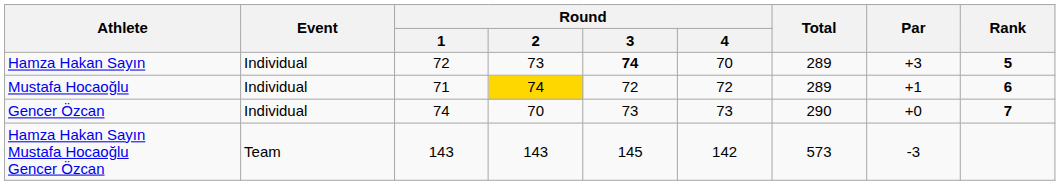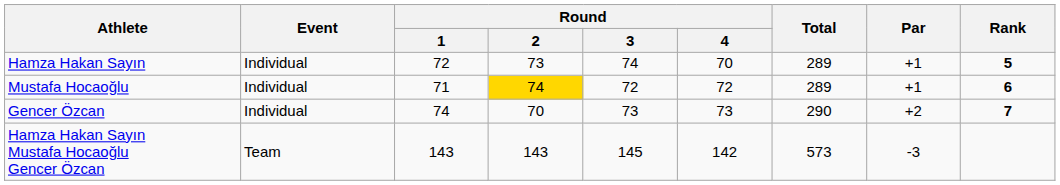 <table class="wikitable" width="80%" style="text-align:center; font-size:90%">
 <tr>
 <th rowspan="2" width="20%">Athlete</th>
 <th rowspan="2" width="13%">Event</th>
 <th colspan="4">Round</th>
 <th rowspan="2" width="8%">Total</th>
 <th rowspan="2" width="8%">Par</th>
 <th rowspan="2" width="8%">Rank</th>
 </tr>
 <tr>
 <th width="8%">1</th>
 <th width="8%">2</th>
 <th width="8%">3</th>
 <th width="8%">4</th>
 </tr>
 <tr>
 <td align="left"><a href='#'>Hamza Hakan Sayın</a></td>
 <td align="left">Individual</td>
 <td>72</td>
 <td>73</td>
-<td><strong>74</strong></td>
+<td>74</td>
 <td>70</td>
 <td>289</td>
-<td align=center>+3</td>
+<td align=center>+1</td>
 <td><strong>5</strong></td>
 </tr>
 <tr>
 <td align="left"><a href='#'>Mustafa Hocaoğlu</a></td>
 <td align="left">Individual</td>
 <td>71</td>
 <td style="background: gold;">74</td>
 <td>72</td>
 <td>72</td>
 <td>289</td>
 <td align=center>+1</td>
 <td><strong>6</strong></td>
 </tr>
 <tr>
 <td align="left"><a href='#'>Gencer Özcan</a></td>
 <td align="left">Individual</td>
 <td>74</td>
 <td>70</td>
 <td>73</td>
 <td>73</td>
 <td>290</td>
-<td align=center>+0</td>
+<td align=center>+2</td>
 <td><strong>7</strong></td>
 </tr>
 <tr>
 <td align="left"><a href='#'>Hamza Hakan Sayın</a><br><a href='#'>Mustafa Hocaoğlu</a><br><a href='#'>Gencer Özcan</a></td>
 <td align="left">Team</td>
 <td>143</td>
 <td>143</td>
 <td>145</td>
 <td>142</td>
 <td>573</td>
 <td align=center>-3</td>
 <td></td>
 </tr>
 </table>
